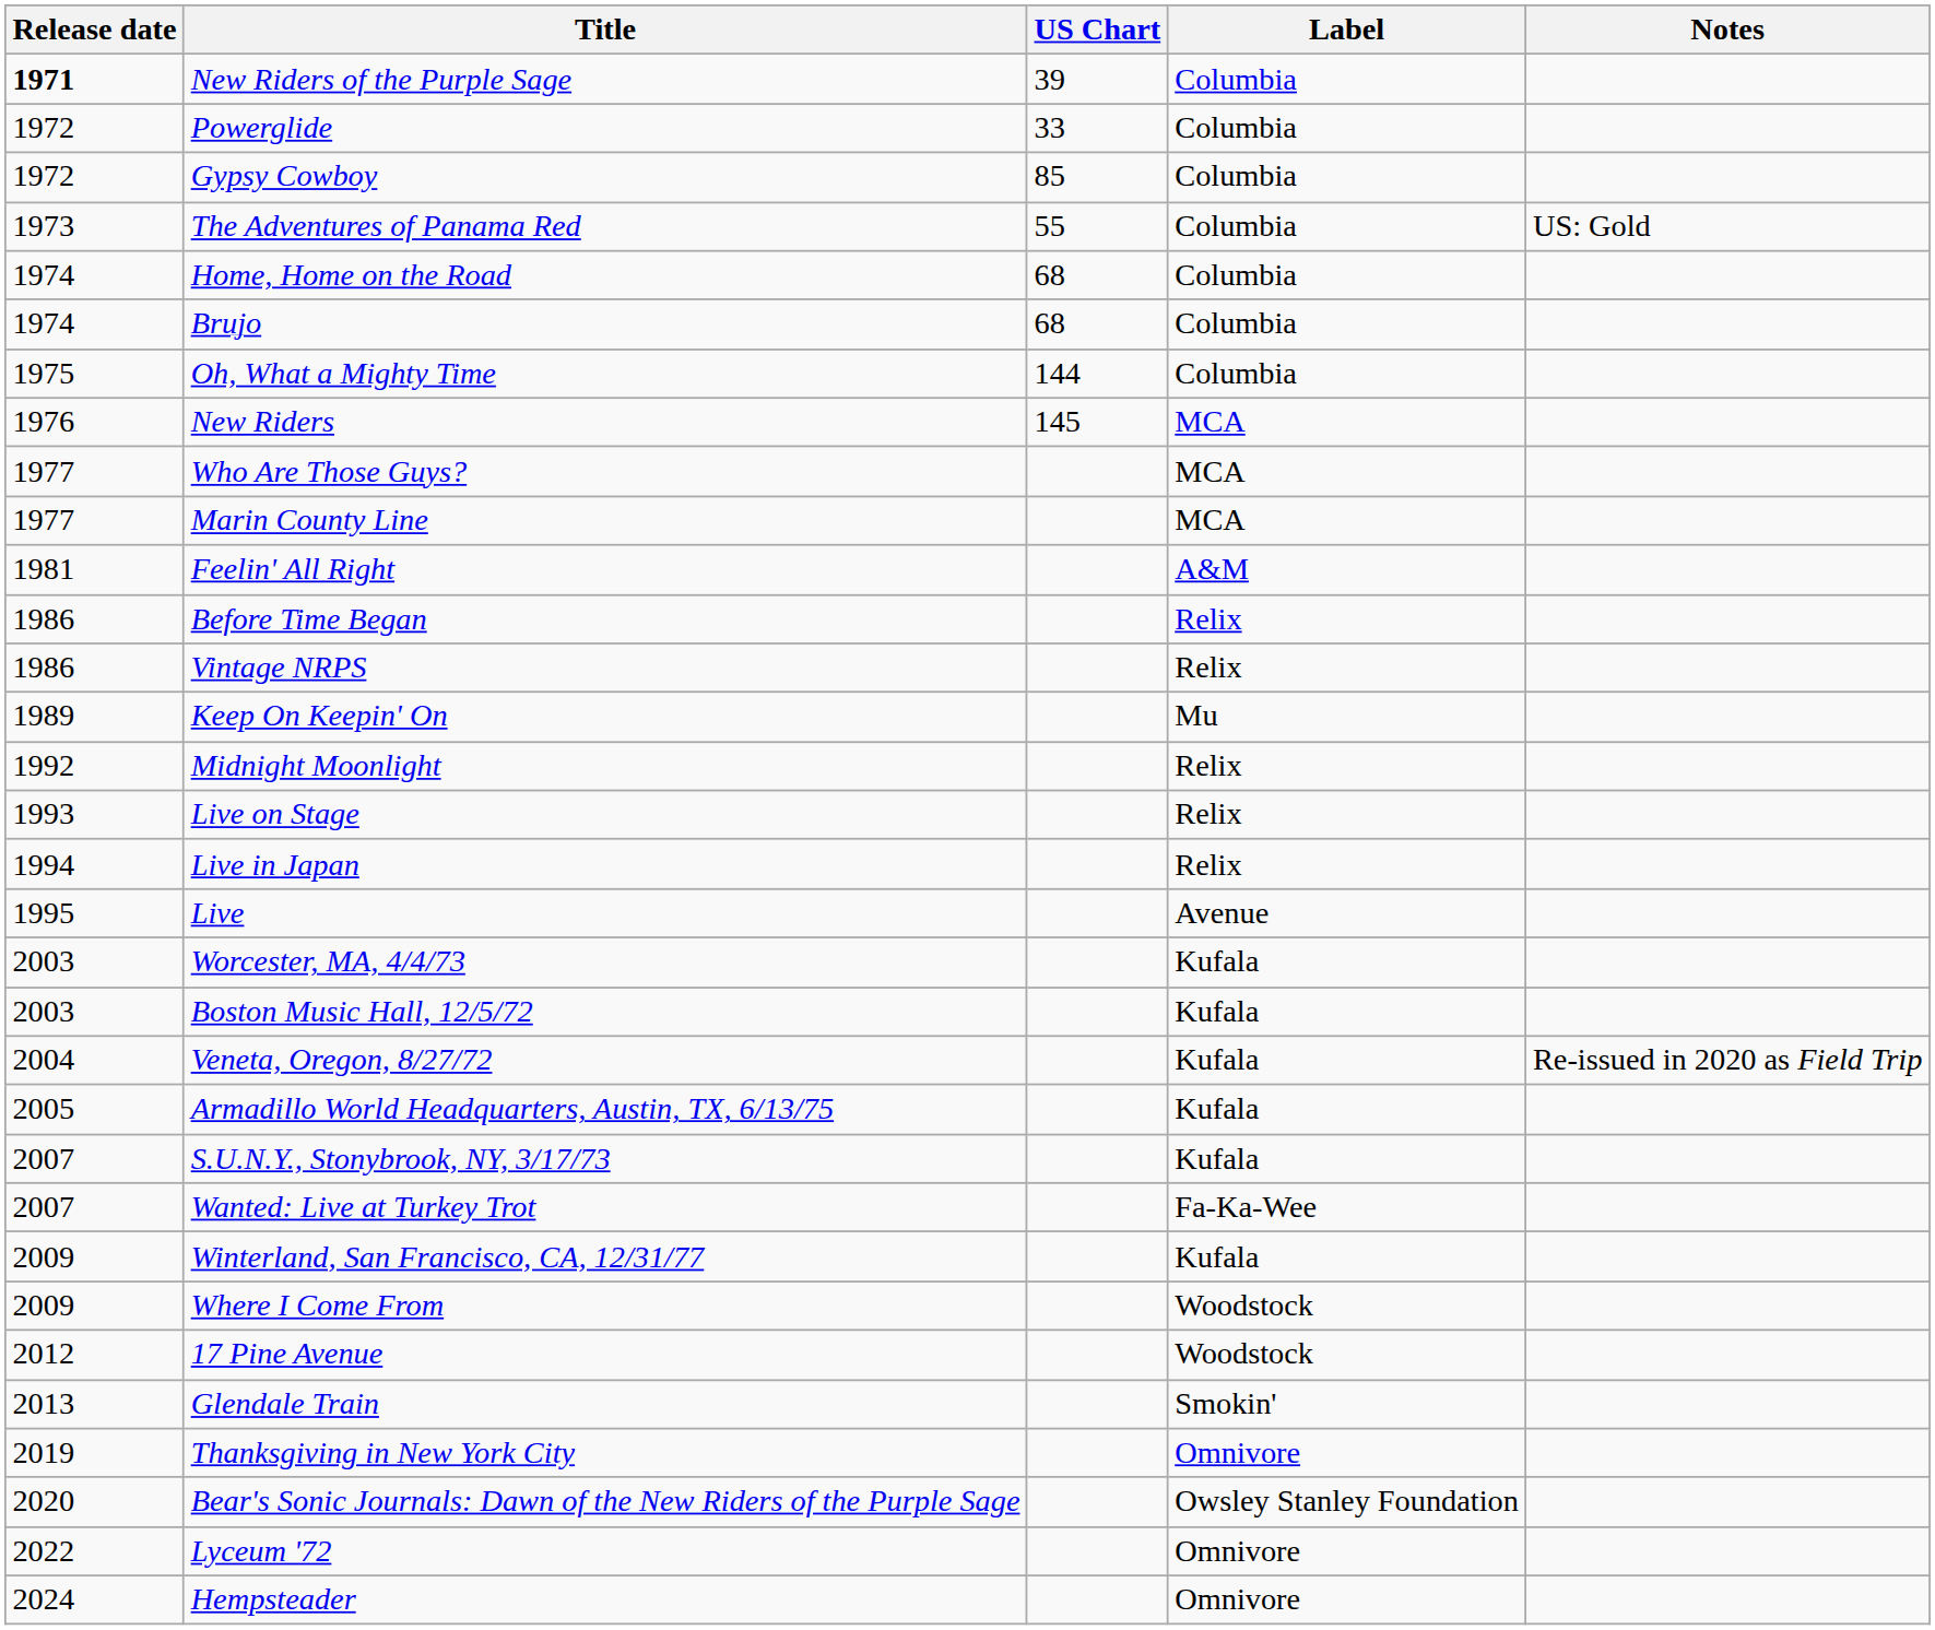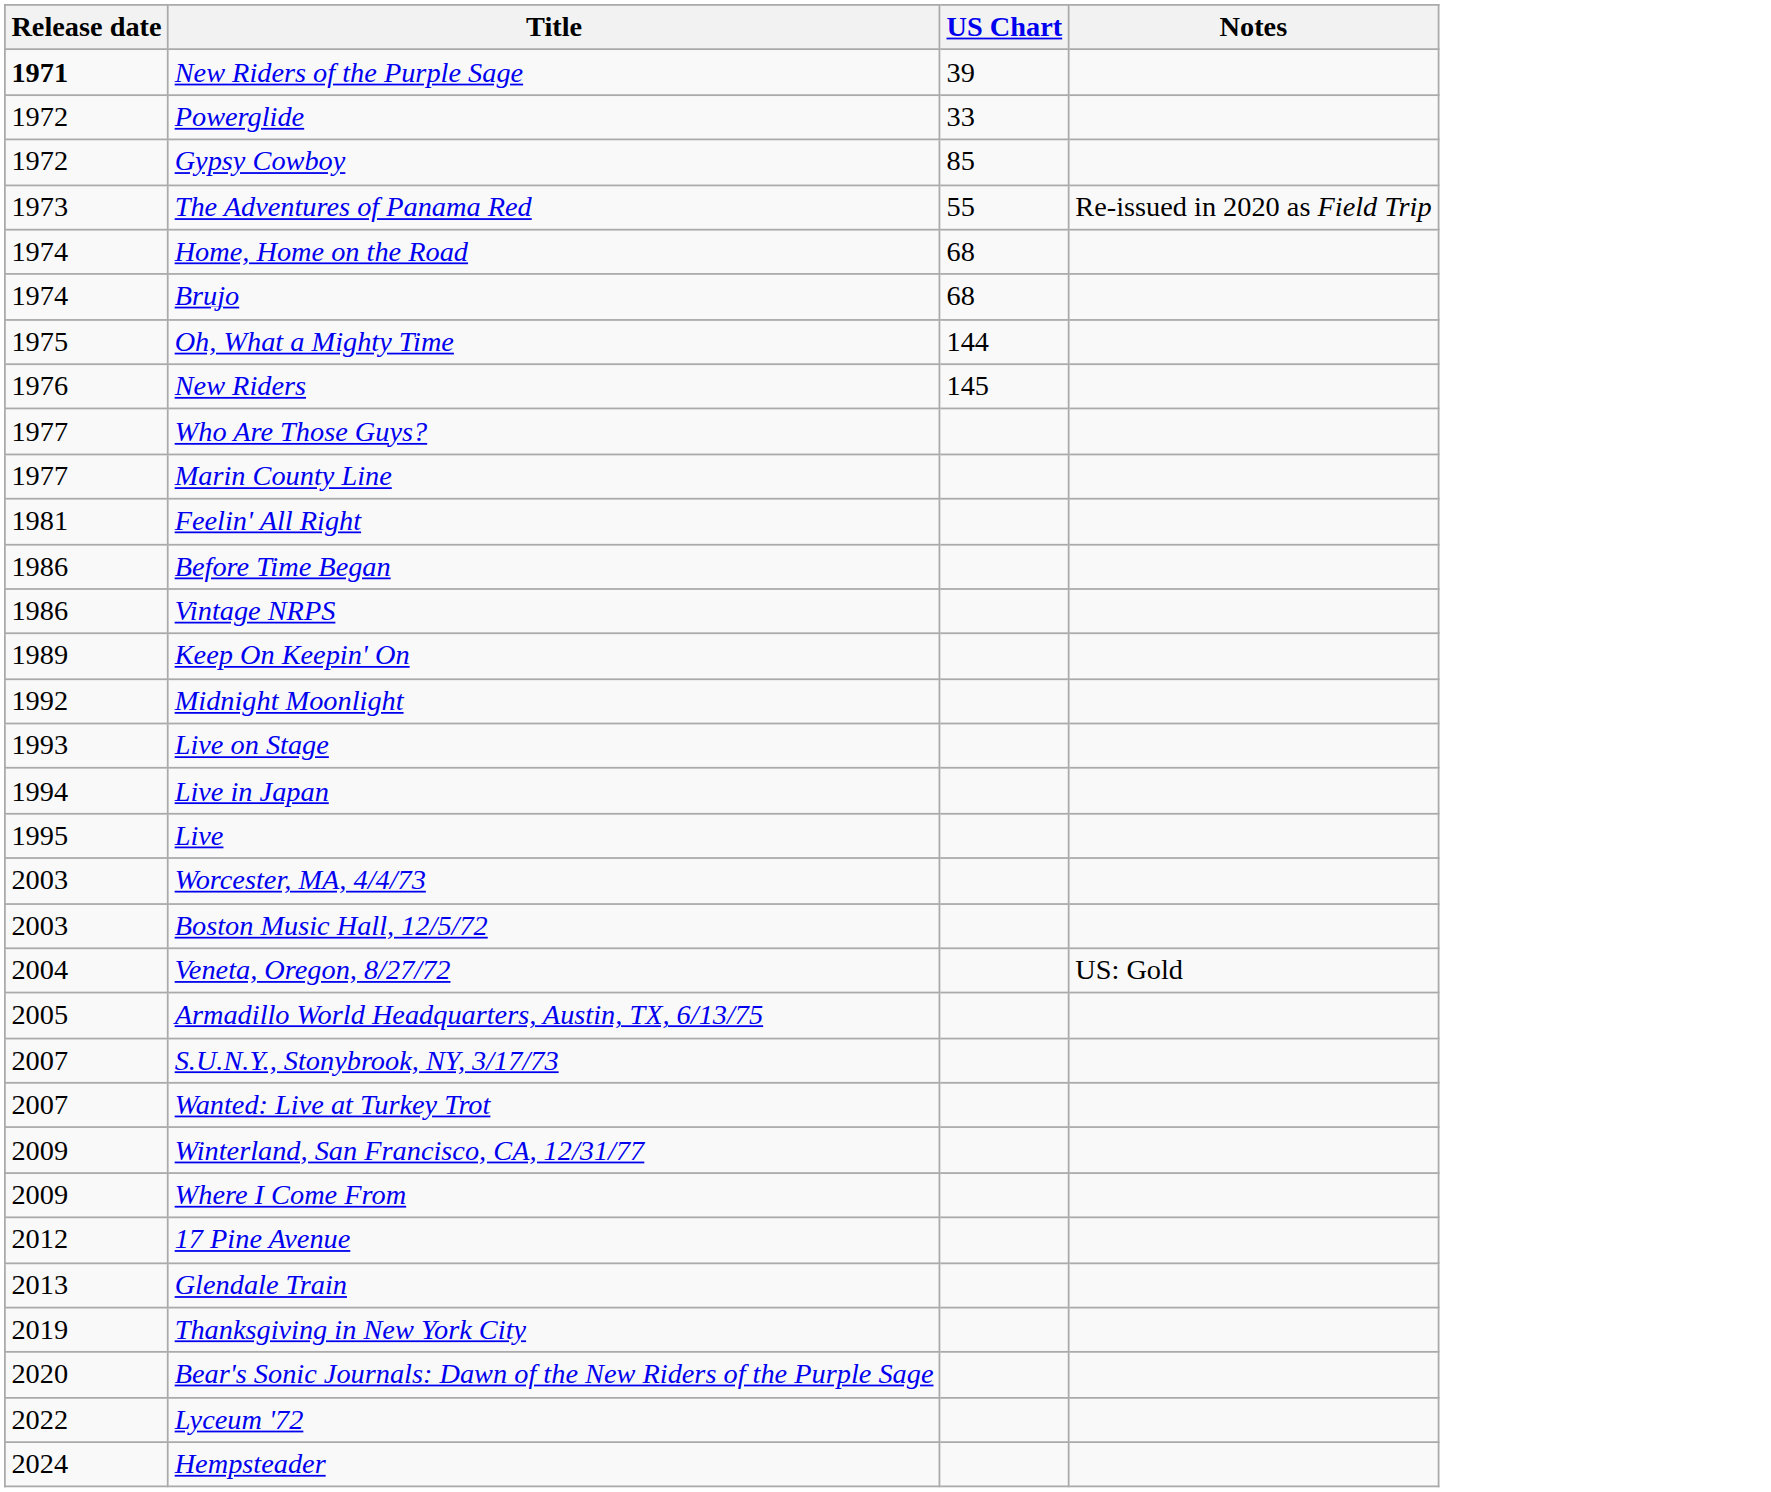 <table class="wikitable">
 <tr>
 <th>Release date</th>
 <th>Title</th>
 <th><a href='#'>US Chart</a></th>
-<th>Label</th>
 <th>Notes</th>
 </tr>
 <tr>
 <td><strong>1971</strong></td>
 <td><em><a href='#'>New Riders of the Purple Sage</a></em></td>
 <td>39</td>
-<td><a href='#'>Columbia</a></td>
 <td></td>
 </tr>
 <tr>
 <td>1972</td>
 <td><em><a href='#'>Powerglide</a></em></td>
 <td>33</td>
-<td>Columbia</td>
 <td></td>
 </tr>
 <tr>
 <td>1972</td>
 <td><em><a href='#'>Gypsy Cowboy</a></em></td>
 <td>85</td>
-<td>Columbia</td>
 <td></td>
 </tr>
 <tr>
 <td>1973</td>
 <td><em><a href='#'>The Adventures of Panama Red</a></em></td>
 <td>55</td>
-<td>Columbia</td>
-<td>US: Gold</td>
+<td>Re-issued in 2020 as <em>Field Trip</em></td>
 </tr>
 <tr>
 <td>1974</td>
 <td><em><a href='#'>Home, Home on the Road</a></em></td>
 <td>68</td>
-<td>Columbia</td>
 <td></td>
 </tr>
 <tr>
 <td>1974</td>
 <td><em><a href='#'>Brujo</a></em></td>
 <td>68</td>
-<td>Columbia</td>
 <td></td>
 </tr>
 <tr>
 <td>1975</td>
 <td><em><a href='#'>Oh, What a Mighty Time</a></em></td>
 <td>144</td>
-<td>Columbia</td>
 <td></td>
 </tr>
 <tr>
 <td>1976</td>
 <td><em><a href='#'>New Riders</a></em></td>
 <td>145</td>
-<td><a href='#'>MCA</a></td>
 <td></td>
 </tr>
 <tr>
 <td>1977</td>
 <td><em><a href='#'>Who Are Those Guys?</a></em></td>
 <td></td>
-<td>MCA</td>
 <td></td>
 </tr>
 <tr>
 <td>1977</td>
 <td><em><a href='#'>Marin County Line</a></em></td>
 <td></td>
-<td>MCA</td>
 <td></td>
 </tr>
 <tr>
 <td>1981</td>
 <td><em><a href='#'>Feelin' All Right</a></em></td>
 <td></td>
-<td><a href='#'>A&M</a></td>
 <td></td>
 </tr>
 <tr>
 <td>1986</td>
 <td><em><a href='#'>Before Time Began</a></em></td>
 <td></td>
-<td><a href='#'>Relix</a></td>
 <td></td>
 </tr>
 <tr>
 <td>1986</td>
 <td><em><a href='#'>Vintage NRPS</a></em></td>
 <td></td>
-<td>Relix</td>
 <td></td>
 </tr>
 <tr>
 <td>1989</td>
 <td><em><a href='#'>Keep On Keepin' On</a></em></td>
 <td></td>
-<td>Mu</td>
 <td></td>
 </tr>
 <tr>
 <td>1992</td>
 <td><em><a href='#'>Midnight Moonlight</a></em></td>
 <td></td>
-<td>Relix</td>
 <td></td>
 </tr>
 <tr>
 <td>1993</td>
 <td><em><a href='#'>Live on Stage</a></em></td>
 <td></td>
-<td>Relix</td>
 <td></td>
 </tr>
 <tr>
 <td>1994</td>
 <td><em><a href='#'>Live in Japan</a></em></td>
 <td></td>
-<td>Relix</td>
 <td></td>
 </tr>
 <tr>
 <td>1995</td>
 <td><em><a href='#'>Live</a></em></td>
 <td></td>
-<td>Avenue</td>
 <td></td>
 </tr>
 <tr>
 <td>2003</td>
 <td><em><a href='#'>Worcester, MA, 4/4/73</a></em></td>
 <td></td>
-<td>Kufala</td>
 <td></td>
 </tr>
 <tr>
 <td>2003</td>
 <td><em><a href='#'>Boston Music Hall, 12/5/72</a></em></td>
 <td></td>
-<td>Kufala</td>
 <td></td>
 </tr>
 <tr>
 <td>2004</td>
 <td><em><a href='#'>Veneta, Oregon, 8/27/72</a></em></td>
 <td></td>
-<td>Kufala</td>
-<td>Re-issued in 2020 as <em>Field Trip</em></td>
+<td>US: Gold</td>
 </tr>
 <tr>
 <td>2005</td>
 <td><em><a href='#'>Armadillo World Headquarters, Austin, TX, 6/13/75</a></em></td>
 <td></td>
-<td>Kufala</td>
 <td></td>
 </tr>
 <tr>
 <td>2007</td>
 <td><em><a href='#'>S.U.N.Y., Stonybrook, NY, 3/17/73</a></em></td>
 <td></td>
-<td>Kufala</td>
 <td></td>
 </tr>
 <tr>
 <td>2007</td>
 <td><em><a href='#'>Wanted: Live at Turkey Trot</a></em></td>
 <td></td>
-<td>Fa-Ka-Wee</td>
 <td></td>
 </tr>
 <tr>
 <td>2009</td>
 <td><em><a href='#'>Winterland, San Francisco, CA, 12/31/77</a></em></td>
 <td></td>
-<td>Kufala</td>
 <td></td>
 </tr>
 <tr>
 <td>2009</td>
 <td><em><a href='#'>Where I Come From</a></em></td>
 <td></td>
-<td>Woodstock</td>
 <td></td>
 </tr>
 <tr>
 <td>2012</td>
 <td><em><a href='#'>17 Pine Avenue</a></em></td>
 <td></td>
-<td>Woodstock</td>
 <td></td>
 </tr>
 <tr>
 <td>2013</td>
 <td><em><a href='#'>Glendale Train</a></em></td>
 <td></td>
-<td>Smokin'</td>
 <td></td>
 </tr>
 <tr>
 <td>2019</td>
 <td><em><a href='#'>Thanksgiving in New York City</a></em></td>
 <td></td>
-<td><a href='#'>Omnivore</a></td>
 <td></td>
 </tr>
 <tr>
 <td>2020</td>
 <td><em><a href='#'>Bear's Sonic Journals: Dawn of the New Riders of the Purple Sage</a></em></td>
 <td></td>
-<td>Owsley Stanley Foundation</td>
 <td></td>
 </tr>
 <tr>
 <td>2022</td>
 <td><em><a href='#'>Lyceum '72</a></em></td>
 <td></td>
-<td>Omnivore</td>
 <td></td>
 </tr>
 <tr>
 <td>2024</td>
 <td><em><a href='#'>Hempsteader</a></em></td>
 <td></td>
-<td>Omnivore</td>
 <td></td>
 </tr>
 </table>
